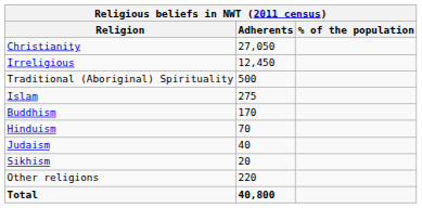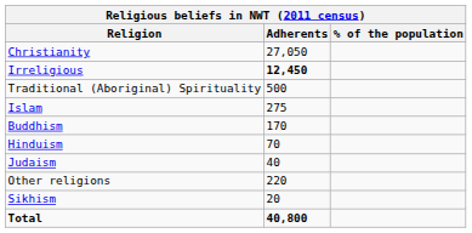 <table class="wikitable">
 <tr>
 <th colspan="3">Religious beliefs in NWT (<a href='#'>2011 census</a>)</th>
 </tr>
 <tr>
 <th>Religion</th>
 <th>Adherents</th>
 <th>% of the population</th>
 </tr>
 <tr>
 <td><a href='#'>Christianity</a></td>
 <td>27,050</td>
 <td></td>
 </tr>
 <tr>
 <td><a href='#'>Irreligious</a></td>
-<td>12,450</td>
+<td><strong>12,450</strong></td>
 <td></td>
 </tr>
 <tr>
 <td>Traditional (Aboriginal) Spirituality</td>
 <td>500</td>
 <td></td>
 </tr>
 <tr>
 <td><a href='#'>Islam</a></td>
 <td>275</td>
 <td></td>
 </tr>
 <tr>
 <td><a href='#'>Buddhism</a></td>
 <td>170</td>
 <td></td>
 </tr>
 <tr>
 <td><a href='#'>Hinduism</a></td>
 <td>70</td>
 <td></td>
 </tr>
 <tr>
 <td><a href='#'>Judaism</a></td>
 <td>40</td>
 <td></td>
 </tr>
 <tr>
-<td><a href='#'>Sikhism</a></td>
-<td>20</td>
+<td>Other religions</td>
+<td>220</td>
 <td></td>
 </tr>
 <tr>
-<td>Other religions</td>
-<td>220</td>
+<td><a href='#'>Sikhism</a></td>
+<td>20</td>
 <td></td>
 </tr>
 <tr>
 <td><strong>Total</strong></td>
 <td><strong>40,800</strong></td>
 <td><strong></strong></td>
 </tr>
 </table>
